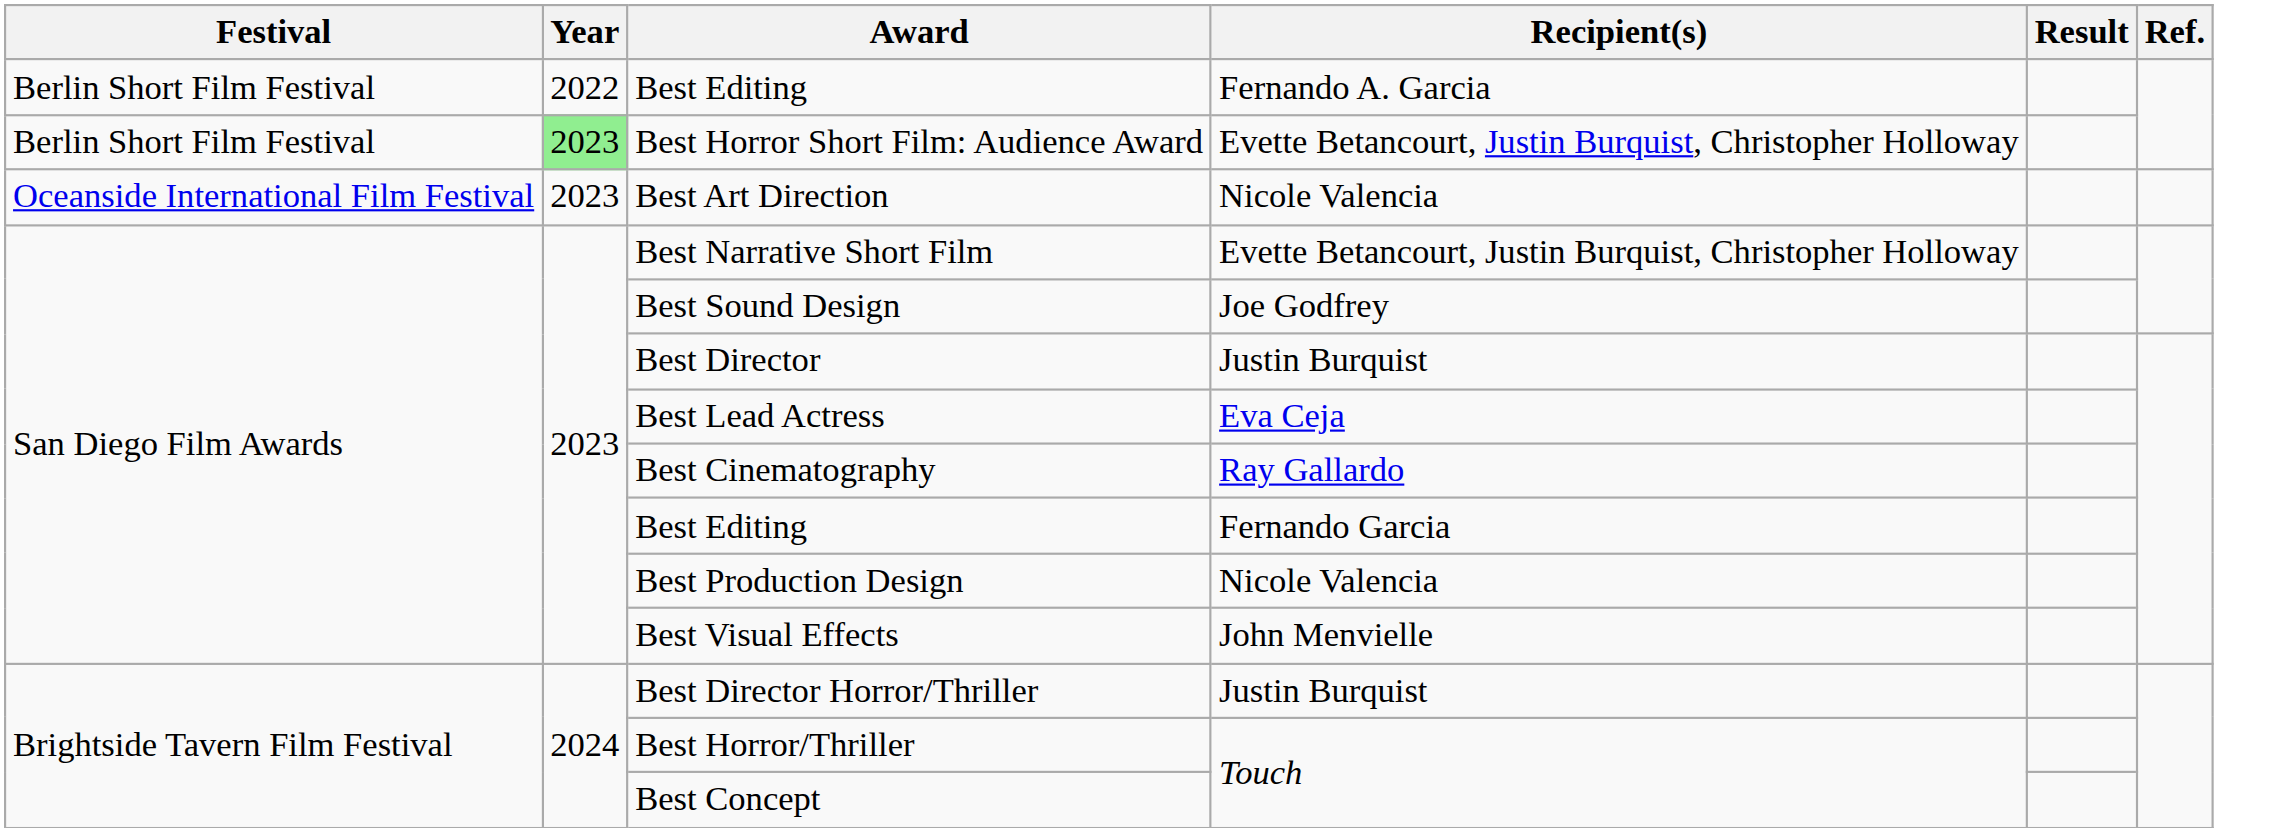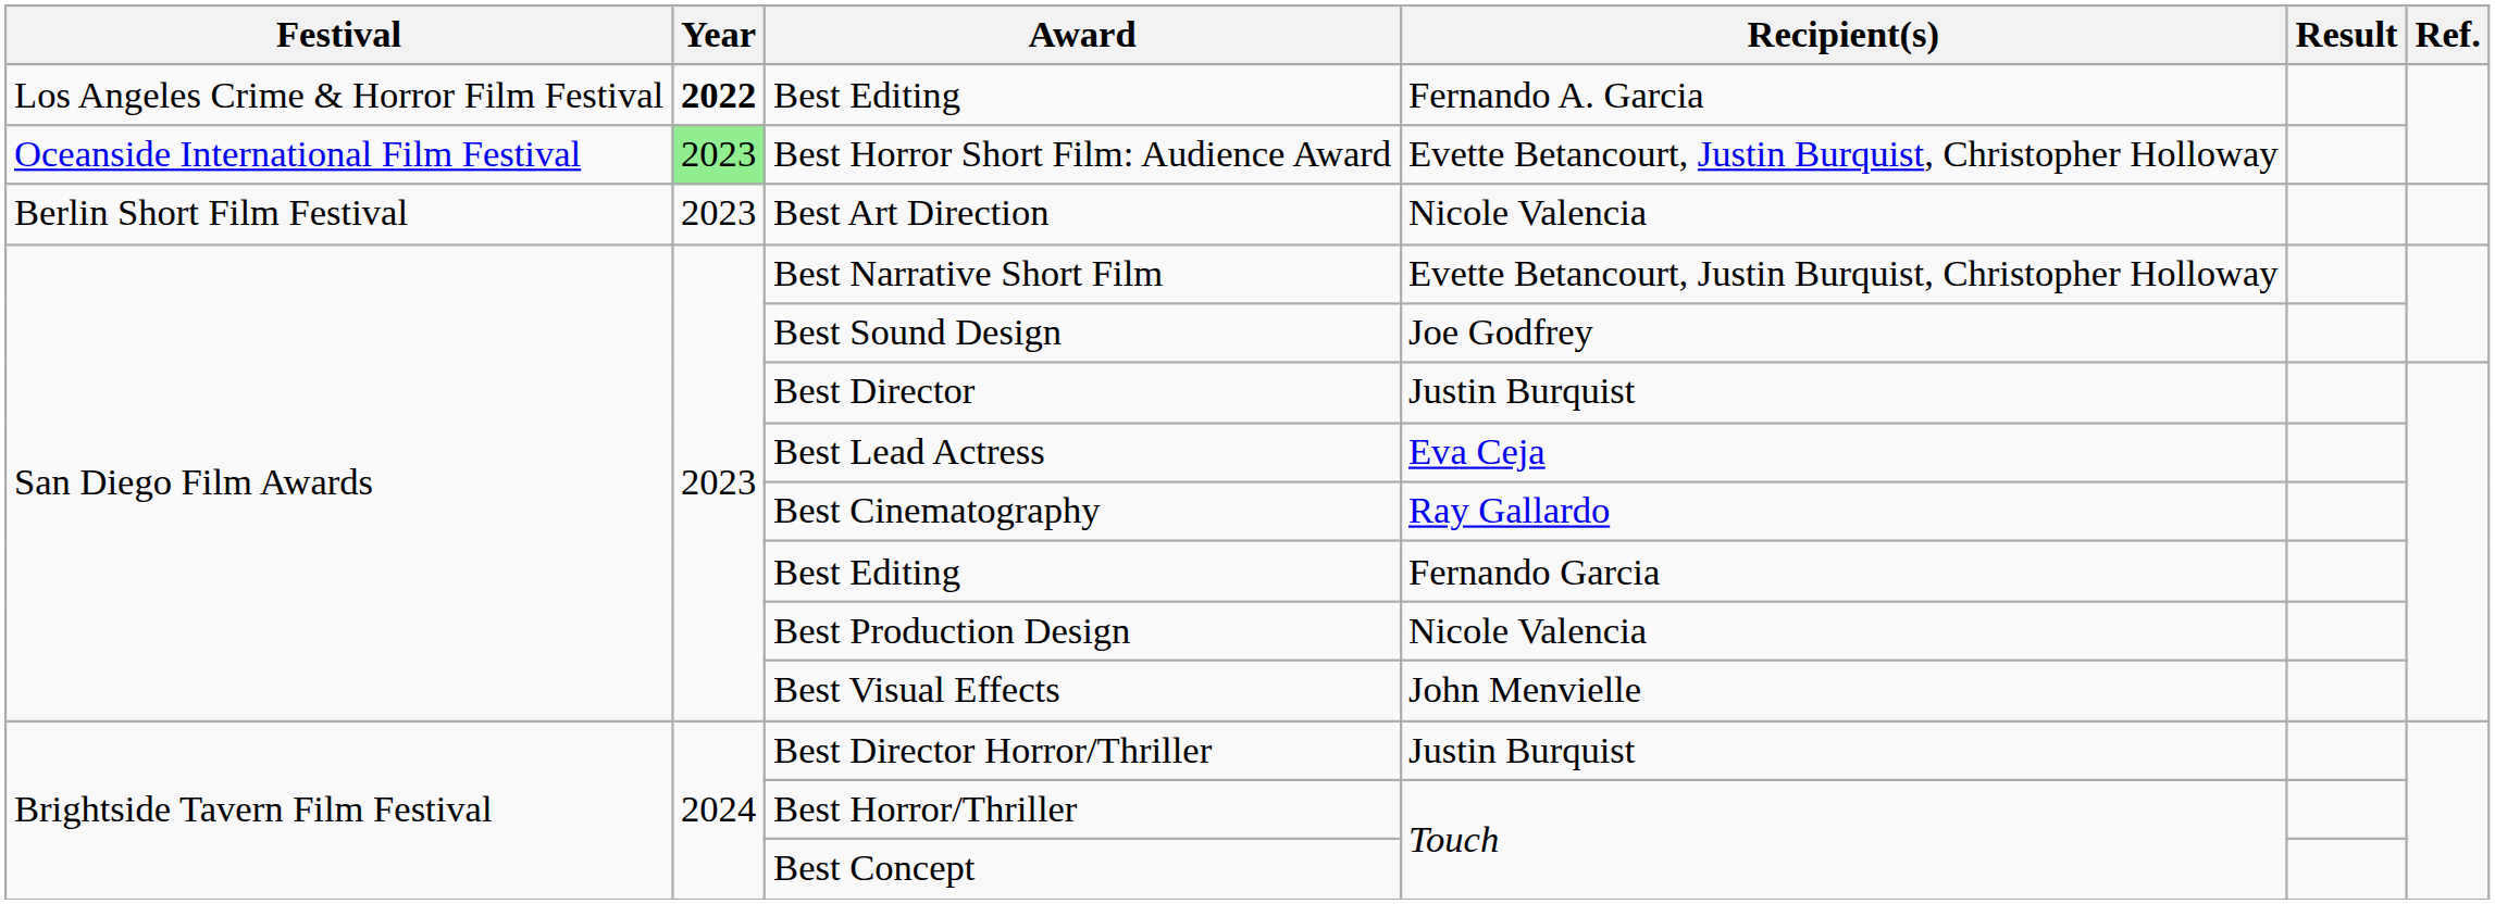 <table class="wikitable">
 <tr>
 <th>Festival</th>
 <th>Year</th>
 <th>Award</th>
 <th>Recipient(s)</th>
 <th>Result</th>
 <th>Ref.</th>
 </tr>
 <tr>
-<td>Berlin Short Film Festival</td>
-<td>2022</td>
+<td>Los Angeles Crime & Horror Film Festival</td>
+<td><strong>2022</strong></td>
 <td>Best Editing</td>
 <td>Fernando A. Garcia</td>
 <td></td>
 <td rowspan="2"></td>
 </tr>
 <tr>
-<td>Berlin Short Film Festival</td>
+<td><a href='#'>Oceanside International Film Festival</a></td>
 <td style="background: lightgreen;">2023</td>
 <td>Best Horror Short Film: Audience Award</td>
 <td>Evette Betancourt, <a href='#'>Justin Burquist</a>, Christopher Holloway</td>
 <td></td>
 </tr>
 <tr>
-<td><a href='#'>Oceanside International Film Festival</a></td>
+<td>Berlin Short Film Festival</td>
 <td>2023</td>
 <td>Best Art Direction</td>
 <td>Nicole Valencia</td>
 <td></td>
 <td></td>
 </tr>
 <tr>
 <td rowspan="8">San Diego Film Awards</td>
 <td rowspan="8">2023</td>
 <td>Best Narrative Short Film</td>
 <td>Evette Betancourt, Justin Burquist, Christopher Holloway</td>
 <td></td>
 <td rowspan="2"></td>
 </tr>
 <tr>
 <td>Best Sound Design</td>
 <td>Joe Godfrey</td>
 <td></td>
 </tr>
 <tr>
 <td>Best Director</td>
 <td>Justin Burquist</td>
 <td></td>
 <td rowspan="6"></td>
 </tr>
 <tr>
 <td>Best Lead Actress</td>
 <td><a href='#'>Eva Ceja</a></td>
 <td></td>
 </tr>
 <tr>
 <td>Best Cinematography</td>
 <td><a href='#'>Ray Gallardo</a></td>
 <td></td>
 </tr>
 <tr>
 <td>Best Editing</td>
 <td>Fernando Garcia</td>
 <td></td>
 </tr>
 <tr>
 <td>Best Production Design</td>
 <td>Nicole Valencia</td>
 <td></td>
 </tr>
 <tr>
 <td>Best Visual Effects</td>
 <td>John Menvielle</td>
 <td></td>
 </tr>
 <tr>
 <td rowspan="3">Brightside Tavern Film Festival</td>
 <td rowspan="3">2024</td>
 <td>Best Director Horror/Thriller</td>
 <td>Justin Burquist</td>
 <td></td>
 <td rowspan="3"></td>
 </tr>
 <tr>
 <td>Best Horror/Thriller</td>
 <td rowspan="2"><em>Touch</em></td>
 <td></td>
 </tr>
 <tr>
 <td>Best Concept</td>
 <td></td>
 </tr>
 </table>
